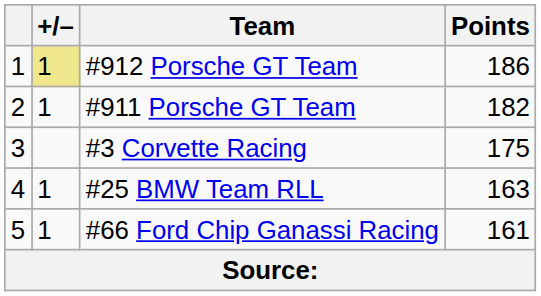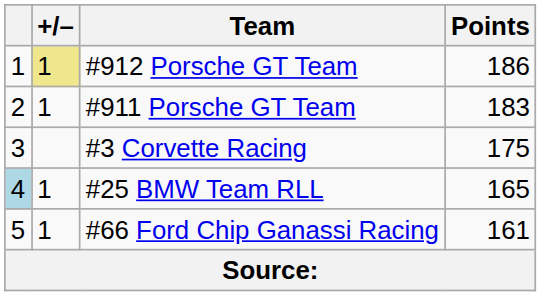 <table class="wikitable" style="font-size: 95%;">
 <tr>
 <th scope="col"></th>
 <th scope="col">+/–</th>
 <th scope="col">Team</th>
 <th scope="col">Points</th>
 </tr>
 <tr>
 <td align=center>1</td>
 <td align="left" style="background: khaki;"> 1</td>
 <td> #912 <a href='#'>Porsche GT Team</a></td>
 <td align=right>186</td>
 </tr>
 <tr>
 <td align=center>2</td>
 <td align="left"> 1</td>
 <td> #911 <a href='#'>Porsche GT Team</a></td>
-<td align=right>182</td>
+<td align=right>183</td>
 </tr>
 <tr>
 <td align=center>3</td>
 <td align="left"></td>
 <td> #3 <a href='#'>Corvette Racing</a></td>
 <td align=right>175</td>
 </tr>
 <tr>
-<td align=center>4</td>
+<td align=center style="background: lightblue;">4</td>
 <td align="left"> 1</td>
 <td> #25 <a href='#'>BMW Team RLL</a></td>
-<td align=right>163</td>
+<td align=right>165</td>
 </tr>
 <tr>
 <td align=center>5</td>
 <td align="left"> 1</td>
 <td> #66 <a href='#'>Ford Chip Ganassi Racing</a></td>
 <td align=right>161</td>
 </tr>
 <tr>
 <th colspan=5>Source:</th>
 </tr>
 </table>
